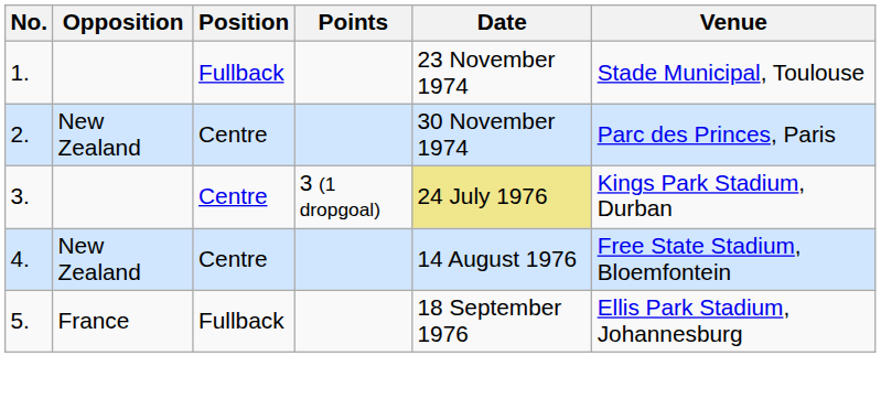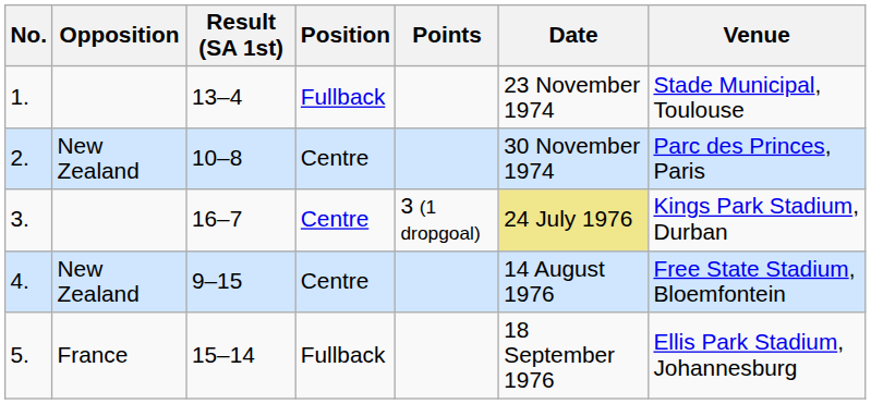 <table class="wikitable sortable">
 <tr>
 <th>No.</th>
 <th>Opposition</th>
+<th>Result (SA 1st)</th>
 <th>Position</th>
 <th>Points</th>
 <th>Date</th>
 <th>Venue</th>
 </tr>
 <tr>
 <td>1.</td>
 <td></td>
+<td>13–4</td>
 <td><a href='#'>Fullback</a></td>
 <td></td>
 <td>23 November 1974</td>
 <td><a href='#'>Stade Municipal</a>, Toulouse</td>
 </tr>
 <tr style="background: #D0E6FF;">
 <td>2.</td>
 <td> New Zealand</td>
+<td>10–8</td>
 <td>Centre</td>
 <td></td>
 <td>30 November 1974</td>
 <td><a href='#'>Parc des Princes</a>, Paris</td>
 </tr>
 <tr>
 <td>3.</td>
 <td></td>
+<td>16–7</td>
 <td><a href='#'>Centre</a></td>
 <td>3 <small>(1 dropgoal)</small></td>
 <td style="background: khaki;">24 July 1976</td>
 <td><a href='#'>Kings Park Stadium</a>, Durban</td>
 </tr>
 <tr style="background: #D0E6FF;">
 <td>4.</td>
 <td> New Zealand</td>
+<td>9–15</td>
 <td>Centre</td>
 <td></td>
 <td>14 August 1976</td>
 <td><a href='#'>Free State Stadium</a>, Bloemfontein</td>
 </tr>
 <tr>
 <td>5.</td>
 <td> France</td>
+<td>15–14</td>
 <td>Fullback</td>
 <td></td>
 <td>18 September 1976</td>
 <td><a href='#'>Ellis Park Stadium</a>, Johannesburg</td>
 </tr>
 </table>
